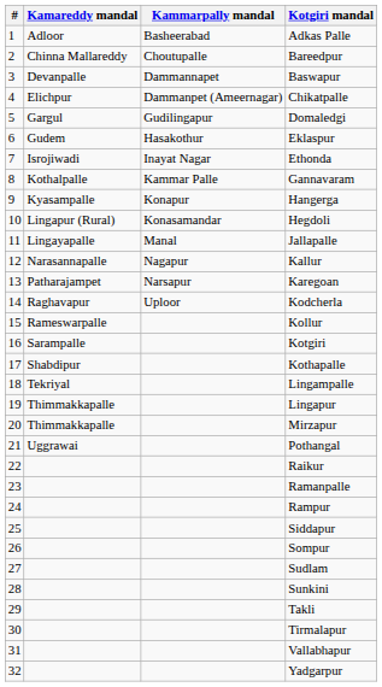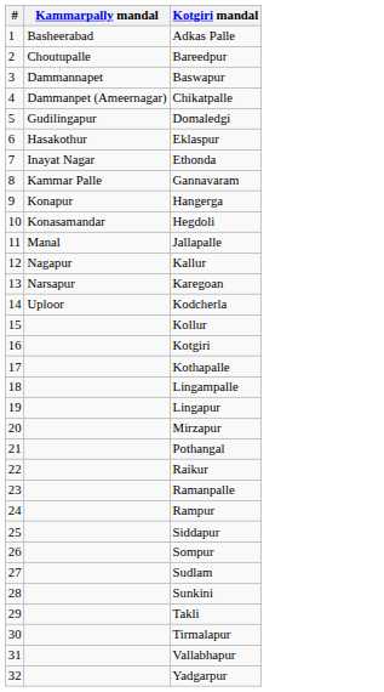 <table class="wikitable">
 <tr>
 <th>#</th>
-<th><a href='#'>Kamareddy</a> mandal</th>
 <th><a href='#'>Kammarpally</a> mandal</th>
 <th><a href='#'>Kotgiri</a> mandal</th>
 </tr>
 <tr>
 <td>1</td>
-<td>Adloor</td>
 <td>Basheerabad</td>
 <td>Adkas Palle</td>
 </tr>
 <tr>
 <td>2</td>
-<td>Chinna Mallareddy</td>
 <td>Choutupalle</td>
 <td>Bareedpur</td>
 </tr>
 <tr>
 <td>3</td>
-<td>Devanpalle</td>
 <td>Dammannapet</td>
 <td>Baswapur</td>
 </tr>
 <tr>
 <td>4</td>
-<td>Elichpur</td>
 <td>Dammanpet (Ameernagar)</td>
 <td>Chikatpalle</td>
 </tr>
 <tr>
 <td>5</td>
-<td>Gargul</td>
 <td>Gudilingapur</td>
 <td>Domaledgi</td>
 </tr>
 <tr>
 <td>6</td>
-<td>Gudem</td>
 <td>Hasakothur</td>
 <td>Eklaspur</td>
 </tr>
 <tr>
 <td>7</td>
-<td>Isrojiwadi</td>
 <td>Inayat Nagar</td>
 <td>Ethonda</td>
 </tr>
 <tr>
 <td>8</td>
-<td>Kothalpalle</td>
 <td>Kammar Palle</td>
 <td>Gannavaram</td>
 </tr>
 <tr>
 <td>9</td>
-<td>Kyasampalle</td>
 <td>Konapur</td>
 <td>Hangerga</td>
 </tr>
 <tr>
 <td>10</td>
-<td>Lingapur (Rural)</td>
 <td>Konasamandar</td>
 <td>Hegdoli</td>
 </tr>
 <tr>
 <td>11</td>
-<td>Lingayapalle</td>
 <td>Manal</td>
 <td>Jallapalle</td>
 </tr>
 <tr>
 <td>12</td>
-<td>Narasannapalle</td>
 <td>Nagapur</td>
 <td>Kallur</td>
 </tr>
 <tr>
 <td>13</td>
-<td>Patharajampet</td>
 <td>Narsapur</td>
 <td>Karegoan</td>
 </tr>
 <tr>
 <td>14</td>
-<td>Raghavapur</td>
 <td>Uploor</td>
 <td>Kodcherla</td>
 </tr>
 <tr>
 <td>15</td>
-<td>Rameswarpalle</td>
 <td></td>
 <td>Kollur</td>
 </tr>
 <tr>
 <td>16</td>
-<td>Sarampalle</td>
 <td></td>
 <td>Kotgiri</td>
 </tr>
 <tr>
 <td>17</td>
-<td>Shabdipur</td>
 <td></td>
 <td>Kothapalle</td>
 </tr>
 <tr>
 <td>18</td>
-<td>Tekriyal</td>
 <td></td>
 <td>Lingampalle</td>
 </tr>
 <tr>
 <td>19</td>
-<td>Thimmakkapalle</td>
 <td></td>
 <td>Lingapur</td>
 </tr>
 <tr>
 <td>20</td>
-<td>Thimmakkapalle</td>
 <td></td>
 <td>Mirzapur</td>
 </tr>
 <tr>
 <td>21</td>
-<td>Uggrawai</td>
 <td></td>
 <td>Pothangal</td>
 </tr>
 <tr>
 <td>22</td>
 <td></td>
-<td></td>
 <td>Raikur</td>
 </tr>
 <tr>
 <td>23</td>
-<td></td>
 <td></td>
 <td>Ramanpalle</td>
 </tr>
 <tr>
 <td>24</td>
 <td></td>
-<td></td>
 <td>Rampur</td>
 </tr>
 <tr>
 <td>25</td>
-<td></td>
 <td></td>
 <td>Siddapur</td>
 </tr>
 <tr>
 <td>26</td>
 <td></td>
-<td></td>
 <td>Sompur</td>
 </tr>
 <tr>
 <td>27</td>
-<td></td>
 <td></td>
 <td>Sudlam</td>
 </tr>
 <tr>
 <td>28</td>
 <td></td>
-<td></td>
 <td>Sunkini</td>
 </tr>
 <tr>
 <td>29</td>
-<td></td>
 <td></td>
 <td>Takli</td>
 </tr>
 <tr>
 <td>30</td>
 <td></td>
-<td></td>
 <td>Tirmalapur</td>
 </tr>
 <tr>
 <td>31</td>
-<td></td>
 <td></td>
 <td>Vallabhapur</td>
 </tr>
 <tr>
 <td>32</td>
 <td></td>
-<td></td>
 <td>Yadgarpur</td>
 </tr>
 </table>
